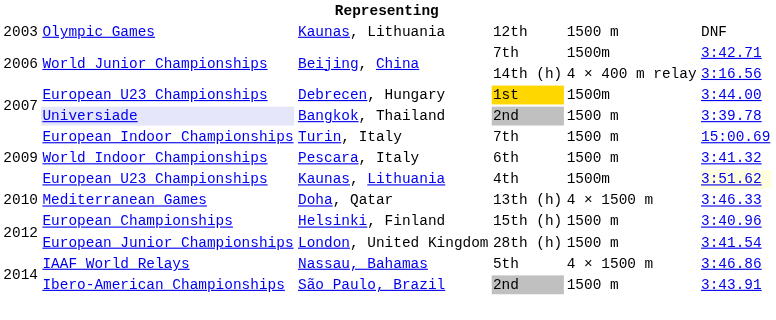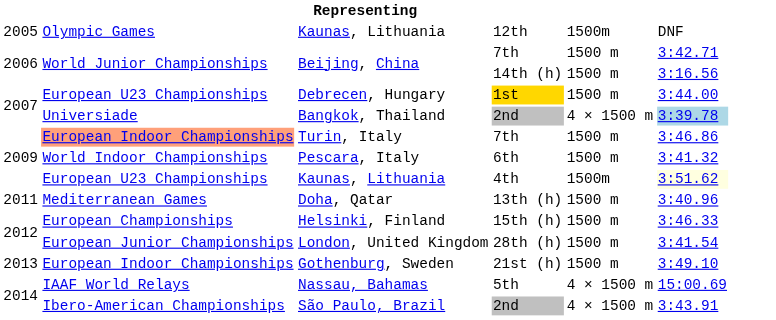 <table>
 <tr>
 <th colspan="6">Representing </th>
 </tr>
 <tr>
-<td>2003</td>
+<td>2005</td>
 <td><a href='#'>Olympic Games</a></td>
 <td><a href='#'>Kaunas</a>, Lithuania</td>
 <td>12th</td>
-<td>1500 m</td>
+<td>1500m</td>
 <td>DNF</td>
 </tr>
 <tr>
 <td rowspan=2>2006</td>
 <td rowspan=2><a href='#'>World Junior Championships</a></td>
 <td rowspan=2><a href='#'>Beijing</a>, <a href='#'>China</a></td>
 <td>7th</td>
-<td>1500m</td>
+<td>1500 m</td>
 <td><a href='#'>3:42.71</a></td>
 </tr>
 <tr>
 <td>14th (h)</td>
-<td>4 × 400 m relay</td>
+<td>1500 m</td>
 <td><a href='#'>3:16.56</a></td>
 </tr>
 <tr>
 <td rowspan=2>2007</td>
 <td><a href='#'>European U23 Championships</a></td>
 <td><a href='#'>Debrecen</a>, Hungary</td>
 <td bgcolor=gold>1st</td>
-<td>1500m</td>
+<td>1500 m</td>
 <td><a href='#'>3:44.00</a></td>
 </tr>
 <tr>
-<td style="background: lavender;"><a href='#'>Universiade</a></td>
+<td><a href='#'>Universiade</a></td>
 <td><a href='#'>Bangkok</a>, Thailand</td>
 <td bgcolor=silver>2nd</td>
-<td>1500 m</td>
-<td><a href='#'>3:39.78</a></td>
+<td>4 × 1500 m</td>
+<td style="background: lightblue;"><a href='#'>3:39.78</a></td>
 </tr>
 <tr>
 <td rowspan=3>2009</td>
-<td><a href='#'>European Indoor Championships</a></td>
+<td style="background: lightsalmon;"><a href='#'>European Indoor Championships</a></td>
 <td><a href='#'>Turin</a>, Italy</td>
 <td>7th</td>
 <td>1500 m</td>
-<td><a href='#'>15:00.69</a></td>
+<td><a href='#'>3:46.86</a></td>
 </tr>
 <tr>
 <td><a href='#'>World Indoor Championships</a></td>
 <td><a href='#'>Pescara</a>, Italy</td>
 <td>6th</td>
 <td>1500 m</td>
 <td><a href='#'>3:41.32</a></td>
 </tr>
 <tr>
 <td><a href='#'>European U23 Championships</a></td>
 <td><a href='#'>Kaunas</a>, <a href='#'>Lithuania</a></td>
 <td>4th</td>
 <td>1500m</td>
 <td style="background: lightyellow;"><a href='#'>3:51.62</a></td>
 </tr>
 <tr>
-<td>2010</td>
+<td>2011</td>
 <td><a href='#'>Mediterranean Games</a></td>
 <td><a href='#'>Doha</a>, Qatar</td>
 <td>13th (h)</td>
-<td>4 × 1500 m</td>
-<td><a href='#'>3:46.33</a></td>
+<td>1500 m</td>
+<td><a href='#'>3:40.96</a></td>
 </tr>
 <tr>
 <td rowspan=2>2012</td>
 <td><a href='#'>European Championships</a></td>
 <td><a href='#'>Helsinki</a>, Finland</td>
 <td>15th (h)</td>
 <td>1500 m</td>
-<td><a href='#'>3:40.96</a></td>
+<td><a href='#'>3:46.33</a></td>
 </tr>
 <tr>
 <td><a href='#'>European Junior Championships</a></td>
 <td><a href='#'>London</a>, United Kingdom</td>
 <td>28th (h)</td>
 <td>1500 m</td>
 <td><a href='#'>3:41.54</a></td>
 </tr>
 <tr>
+<td>2013</td>
+<td><a href='#'>European Indoor Championships</a></td>
+<td><a href='#'>Gothenburg</a>, Sweden</td>
+<td>21st (h)</td>
+<td>1500 m</td>
+<td><a href='#'>3:49.10</a></td>
+</tr>
+<tr>
 <td rowspan=2>2014</td>
 <td><a href='#'>IAAF World Relays</a></td>
 <td><a href='#'>Nassau, Bahamas</a></td>
 <td>5th</td>
 <td>4 × 1500 m</td>
-<td><a href='#'>3:46.86</a></td>
+<td><a href='#'>15:00.69</a></td>
 </tr>
 <tr>
 <td><a href='#'>Ibero-American Championships</a></td>
 <td><a href='#'>São Paulo, Brazil</a></td>
 <td bgcolor=silver>2nd</td>
-<td>1500 m</td>
+<td>4 × 1500 m</td>
 <td><a href='#'>3:43.91</a></td>
 </tr>
 </table>
